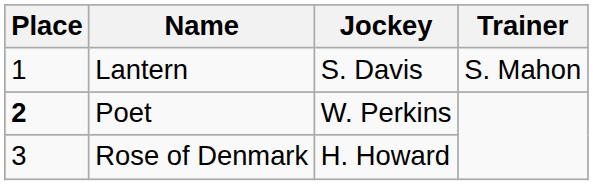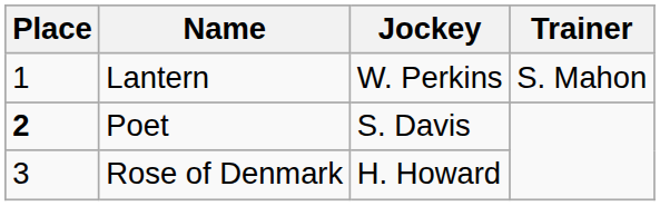 <table class="wikitable">
 <tr>
 <th>Place</th>
 <th>Name</th>
 <th>Jockey</th>
 <th>Trainer</th>
 </tr>
 <tr>
 <td>1</td>
 <td>Lantern</td>
-<td>S. Davis</td>
+<td>W. Perkins</td>
 <td>S. Mahon</td>
 </tr>
 <tr>
 <td><strong>2</strong></td>
 <td>Poet</td>
-<td>W. Perkins</td>
+<td>S. Davis</td>
 </tr>
 <tr>
 <td>3</td>
 <td>Rose of Denmark</td>
 <td>H. Howard</td>
 </tr>
 </table>
